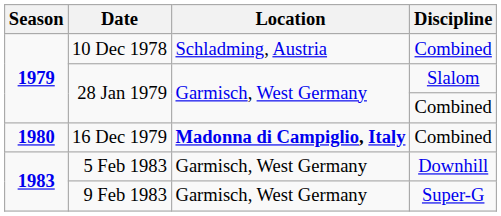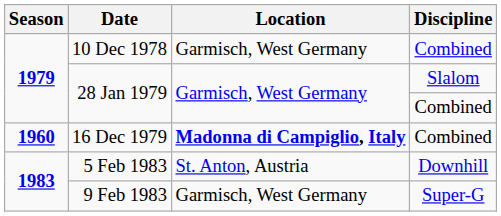 <table class="wikitable">
 <tr>
 <th>Season</th>
 <th>Date</th>
 <th>Location</th>
 <th>Discipline</th>
 </tr>
 <tr>
 <td rowspan=3 align=center><strong><a href='#'>1979</a></strong></td>
 <td align=right>10 Dec 1978</td>
-<td> <a href='#'>Schladming</a>, <a href='#'>Austria</a></td>
+<td> Garmisch, West Germany</td>
 <td align=center><a href='#'>Combined</a></td>
 </tr>
 <tr>
 <td rowspan=2 align=right>28 Jan 1979</td>
 <td rowspan=2> <a href='#'>Garmisch</a>, <a href='#'>West Germany</a></td>
 <td align=center><a href='#'>Slalom</a></td>
 </tr>
 <tr>
 <td align=center>Combined</td>
 </tr>
 <tr>
-<td rowspan=1 align=center><strong><a href='#'>1980</a></strong></td>
+<td rowspan=1 align=center><strong><a href='#'>1960</a></strong></td>
 <td align=right>16 Dec 1979</td>
 <td><strong> <a href='#'>Madonna di Campiglio</a>, <a href='#'>Italy</a></strong></td>
 <td align=center>Combined</td>
 </tr>
 <tr>
 <td rowspan=2 align=center><strong><a href='#'>1983</a></strong></td>
 <td align=right>5 Feb 1983</td>
-<td> Garmisch, West Germany</td>
+<td> <a href='#'>St. Anton</a>, Austria</td>
 <td align=center><a href='#'>Downhill</a></td>
 </tr>
 <tr>
 <td align=right>9 Feb 1983</td>
 <td> Garmisch, West Germany</td>
 <td align=center><a href='#'>Super-G</a></td>
 </tr>
 </table>
